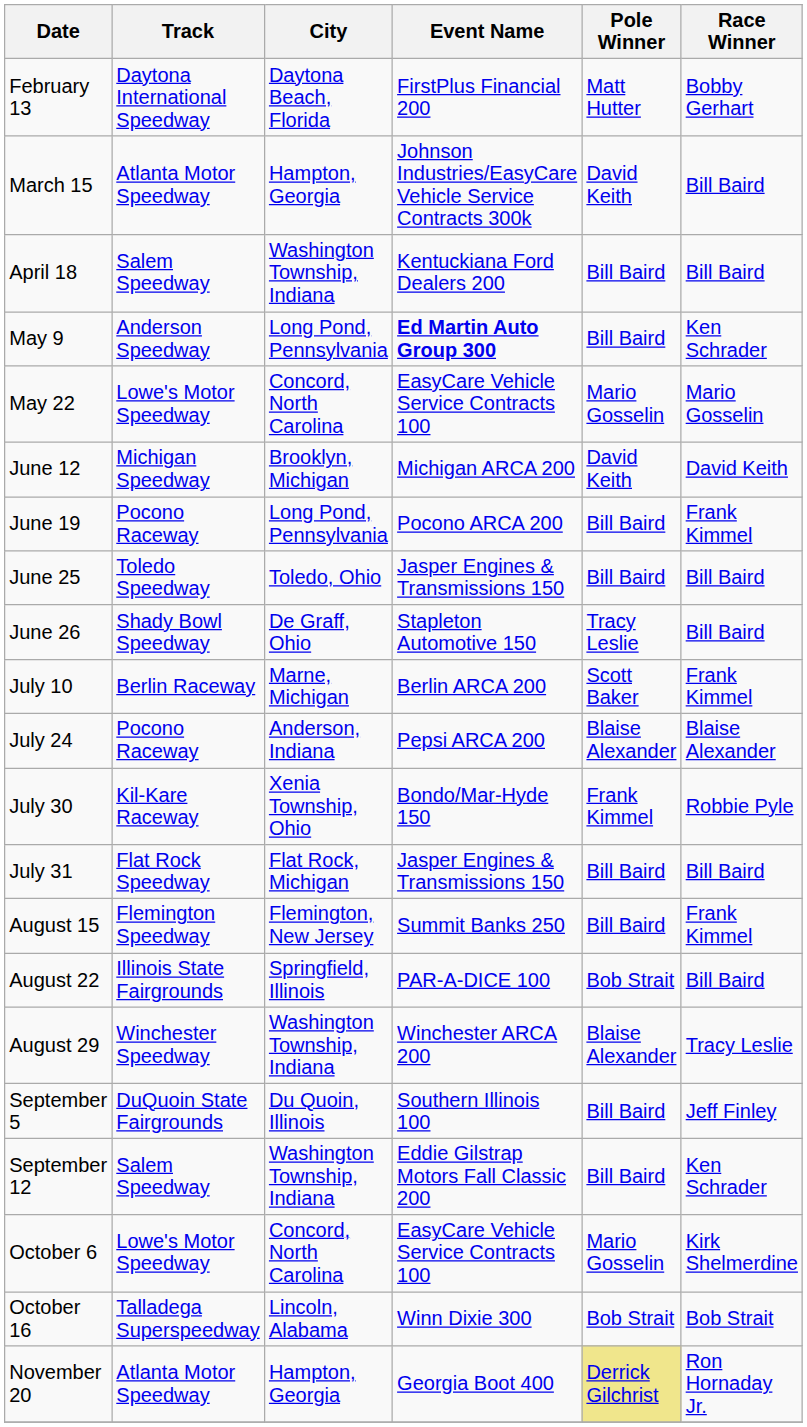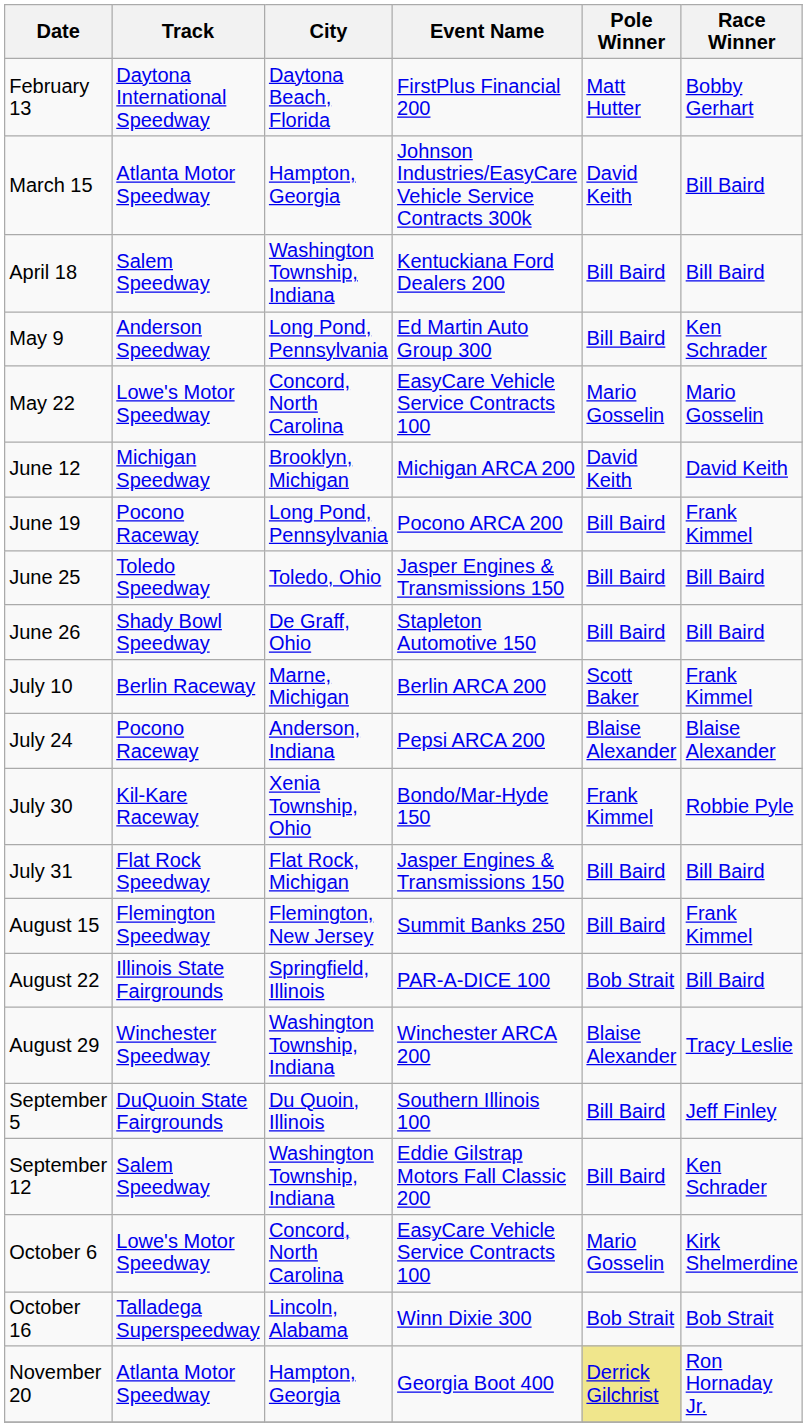 <table class="wikitable">
 <tr>
 <th>Date</th>
 <th>Track</th>
 <th>City</th>
 <th>Event Name</th>
 <th>Pole Winner</th>
 <th>Race Winner</th>
 </tr>
 <tr>
 <td>February 13</td>
 <td><a href='#'>Daytona International Speedway</a></td>
 <td><a href='#'>Daytona Beach, Florida</a></td>
 <td><a href='#'>FirstPlus Financial 200</a></td>
 <td><a href='#'>Matt Hutter</a></td>
 <td><a href='#'>Bobby Gerhart</a></td>
 </tr>
 <tr>
 <td>March 15</td>
 <td><a href='#'>Atlanta Motor Speedway</a></td>
 <td><a href='#'>Hampton, Georgia</a></td>
 <td><a href='#'>Johnson Industries/EasyCare Vehicle Service Contracts 300k</a></td>
 <td><a href='#'>David Keith</a></td>
 <td><a href='#'>Bill Baird</a></td>
 </tr>
 <tr>
 <td>April 18</td>
 <td><a href='#'>Salem Speedway</a></td>
 <td><a href='#'>Washington Township, Indiana</a></td>
 <td><a href='#'>Kentuckiana Ford Dealers 200</a></td>
 <td><a href='#'>Bill Baird</a></td>
 <td><a href='#'>Bill Baird</a></td>
 </tr>
 <tr>
 <td>May 9</td>
 <td><a href='#'>Anderson Speedway</a></td>
 <td><a href='#'>Long Pond, Pennsylvania</a></td>
-<td><strong><a href='#'>Ed Martin Auto Group 300</a></strong></td>
+<td><a href='#'>Ed Martin Auto Group 300</a></td>
 <td><a href='#'>Bill Baird</a></td>
 <td><a href='#'>Ken Schrader</a></td>
 </tr>
 <tr>
 <td>May 22</td>
 <td><a href='#'>Lowe's Motor Speedway</a></td>
 <td><a href='#'>Concord, North Carolina</a></td>
 <td><a href='#'>EasyCare Vehicle Service Contracts 100</a></td>
 <td><a href='#'>Mario Gosselin</a></td>
 <td><a href='#'>Mario Gosselin</a></td>
 </tr>
 <tr>
 <td>June 12</td>
 <td><a href='#'>Michigan Speedway</a></td>
 <td><a href='#'>Brooklyn, Michigan</a></td>
 <td><a href='#'>Michigan ARCA 200</a></td>
 <td><a href='#'>David Keith</a></td>
 <td><a href='#'>David Keith</a></td>
 </tr>
 <tr>
 <td>June 19</td>
 <td><a href='#'>Pocono Raceway</a></td>
 <td><a href='#'>Long Pond, Pennsylvania</a></td>
 <td><a href='#'>Pocono ARCA 200</a></td>
 <td><a href='#'>Bill Baird</a></td>
 <td><a href='#'>Frank Kimmel</a></td>
 </tr>
 <tr>
 <td>June 25</td>
 <td><a href='#'>Toledo Speedway</a></td>
 <td><a href='#'>Toledo, Ohio</a></td>
 <td><a href='#'>Jasper Engines & Transmissions 150</a></td>
 <td><a href='#'>Bill Baird</a></td>
 <td><a href='#'>Bill Baird</a></td>
 </tr>
 <tr>
 <td>June 26</td>
 <td><a href='#'>Shady Bowl Speedway</a></td>
 <td><a href='#'>De Graff, Ohio</a></td>
 <td><a href='#'>Stapleton Automotive 150</a></td>
-<td><a href='#'>Tracy Leslie</a></td>
+<td><a href='#'>Bill Baird</a></td>
 <td><a href='#'>Bill Baird</a></td>
 </tr>
 <tr>
 <td>July 10</td>
 <td><a href='#'>Berlin Raceway</a></td>
 <td><a href='#'>Marne, Michigan</a></td>
 <td><a href='#'>Berlin ARCA 200</a></td>
 <td><a href='#'>Scott Baker</a></td>
 <td><a href='#'>Frank Kimmel</a></td>
 </tr>
 <tr>
 <td>July 24</td>
 <td><a href='#'>Pocono Raceway</a></td>
 <td><a href='#'>Anderson, Indiana</a></td>
 <td><a href='#'>Pepsi ARCA 200</a></td>
 <td><a href='#'>Blaise Alexander</a></td>
 <td><a href='#'>Blaise Alexander</a></td>
 </tr>
 <tr>
 <td>July 30</td>
 <td><a href='#'>Kil-Kare Raceway</a></td>
 <td><a href='#'>Xenia Township, Ohio</a></td>
 <td><a href='#'>Bondo/Mar-Hyde 150</a></td>
 <td><a href='#'>Frank Kimmel</a></td>
 <td><a href='#'>Robbie Pyle</a></td>
 </tr>
 <tr>
 <td>July 31</td>
 <td><a href='#'>Flat Rock Speedway</a></td>
 <td><a href='#'>Flat Rock, Michigan</a></td>
 <td><a href='#'>Jasper Engines & Transmissions 150</a></td>
 <td><a href='#'>Bill Baird</a></td>
 <td><a href='#'>Bill Baird</a></td>
 </tr>
 <tr>
 <td>August 15</td>
 <td><a href='#'>Flemington Speedway</a></td>
 <td><a href='#'>Flemington, New Jersey</a></td>
 <td><a href='#'>Summit Banks 250</a></td>
 <td><a href='#'>Bill Baird</a></td>
 <td><a href='#'>Frank Kimmel</a></td>
 </tr>
 <tr>
 <td>August 22</td>
 <td><a href='#'>Illinois State Fairgrounds</a></td>
 <td><a href='#'>Springfield, Illinois</a></td>
 <td><a href='#'>PAR-A-DICE 100</a></td>
 <td><a href='#'>Bob Strait</a></td>
 <td><a href='#'>Bill Baird</a></td>
 </tr>
 <tr>
 <td>August 29</td>
 <td><a href='#'>Winchester Speedway</a></td>
 <td><a href='#'>Washington Township, Indiana</a></td>
 <td><a href='#'>Winchester ARCA 200</a></td>
 <td><a href='#'>Blaise Alexander</a></td>
 <td><a href='#'>Tracy Leslie</a></td>
 </tr>
 <tr>
 <td>September 5</td>
 <td><a href='#'>DuQuoin State Fairgrounds</a></td>
 <td><a href='#'>Du Quoin, Illinois</a></td>
 <td><a href='#'>Southern Illinois 100</a></td>
 <td><a href='#'>Bill Baird</a></td>
 <td><a href='#'>Jeff Finley</a></td>
 </tr>
 <tr>
 <td>September 12</td>
 <td><a href='#'>Salem Speedway</a></td>
 <td><a href='#'>Washington Township, Indiana</a></td>
 <td><a href='#'>Eddie Gilstrap Motors Fall Classic 200</a></td>
 <td><a href='#'>Bill Baird</a></td>
 <td><a href='#'>Ken Schrader</a></td>
 </tr>
 <tr>
 <td>October 6</td>
 <td><a href='#'>Lowe's Motor Speedway</a></td>
 <td><a href='#'>Concord, North Carolina</a></td>
 <td><a href='#'>EasyCare Vehicle Service Contracts 100</a></td>
 <td><a href='#'>Mario Gosselin</a></td>
 <td><a href='#'>Kirk Shelmerdine</a></td>
 </tr>
 <tr>
 <td>October 16</td>
 <td><a href='#'>Talladega Superspeedway</a></td>
 <td><a href='#'>Lincoln, Alabama</a></td>
 <td><a href='#'>Winn Dixie 300</a></td>
 <td><a href='#'>Bob Strait</a></td>
 <td><a href='#'>Bob Strait</a></td>
 </tr>
 <tr>
 <td>November 20</td>
 <td><a href='#'>Atlanta Motor Speedway</a></td>
 <td><a href='#'>Hampton, Georgia</a></td>
 <td><a href='#'>Georgia Boot 400</a></td>
 <td style="background: khaki;"><a href='#'>Derrick Gilchrist</a></td>
 <td><a href='#'>Ron Hornaday Jr.</a></td>
 </tr>
 <tr>
 </tr>
 </table>
